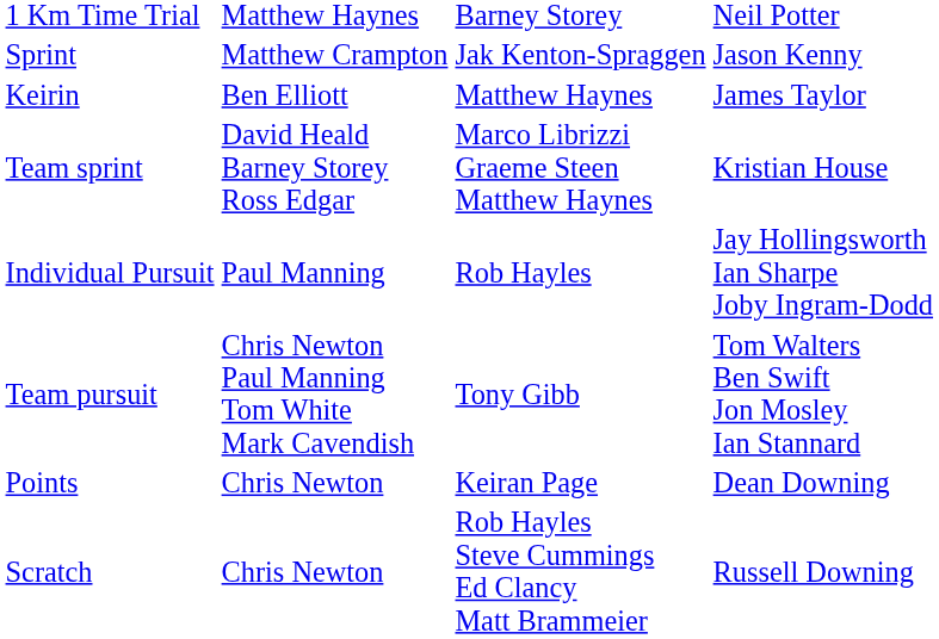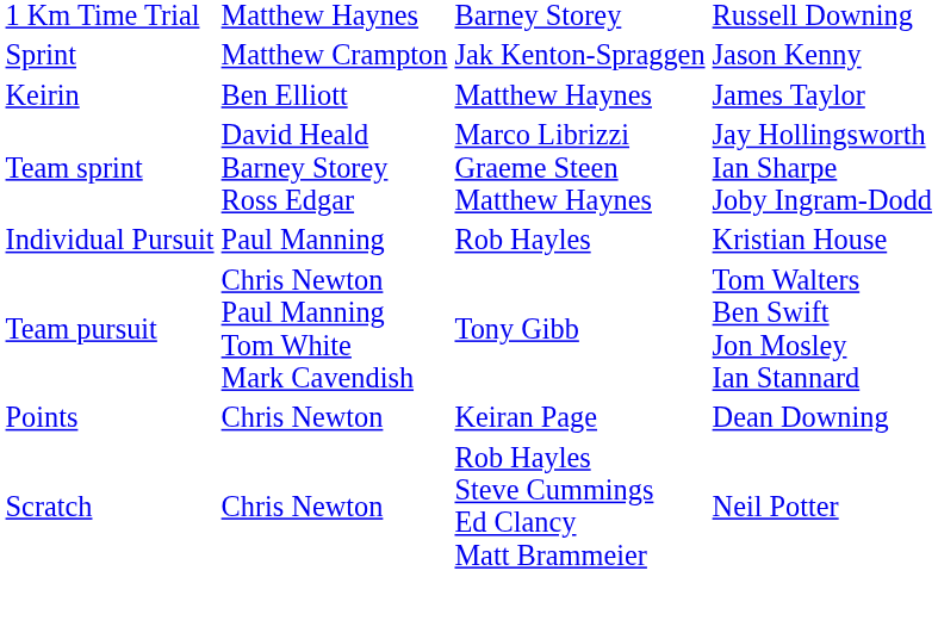 <table>
 <tr style="background:#ccc;">
 </tr>
 <tr>
 <td><a href='#'>1 Km Time Trial</a></td>
 <td><a href='#'>Matthew Haynes</a></td>
 <td><a href='#'>Barney Storey</a></td>
-<td><a href='#'>Neil Potter</a></td>
+<td><a href='#'>Russell Downing</a></td>
 </tr>
 <tr>
 <td><a href='#'>Sprint</a></td>
 <td><a href='#'>Matthew Crampton</a></td>
 <td><a href='#'>Jak Kenton-Spraggen</a></td>
 <td><a href='#'>Jason Kenny</a></td>
 </tr>
 <tr>
 <td><a href='#'>Keirin</a></td>
 <td><a href='#'>Ben Elliott</a></td>
 <td><a href='#'>Matthew Haynes</a></td>
 <td><a href='#'>James Taylor</a></td>
 </tr>
 <tr>
 <td><a href='#'>Team sprint</a></td>
 <td><a href='#'>David Heald</a><br> <a href='#'>Barney Storey</a> <br> <a href='#'>Ross Edgar</a></td>
 <td><a href='#'>Marco Librizzi</a><br> <a href='#'>Graeme Steen</a> <br> <a href='#'>Matthew Haynes</a></td>
-<td><a href='#'>Kristian House</a></td>
+<td><a href='#'>Jay Hollingsworth</a><br> <a href='#'>Ian Sharpe</a> <br><a href='#'>Joby Ingram-Dodd</a></td>
 </tr>
 <tr>
 <td><a href='#'>Individual Pursuit</a></td>
 <td><a href='#'>Paul Manning</a></td>
 <td><a href='#'>Rob Hayles</a></td>
-<td><a href='#'>Jay Hollingsworth</a><br> <a href='#'>Ian Sharpe</a> <br><a href='#'>Joby Ingram-Dodd</a></td>
+<td><a href='#'>Kristian House</a></td>
 </tr>
 <tr>
 <td><a href='#'>Team pursuit</a></td>
 <td><a href='#'>Chris Newton</a><br> <a href='#'>Paul Manning</a><br> <a href='#'>Tom White</a> <br> <a href='#'>Mark Cavendish</a></td>
 <td><a href='#'>Tony Gibb</a></td>
 <td><a href='#'>Tom Walters</a><br> <a href='#'>Ben Swift</a><br> <a href='#'>Jon Mosley</a> <br> <a href='#'>Ian Stannard</a></td>
 </tr>
 <tr>
 <td><a href='#'>Points</a></td>
 <td><a href='#'>Chris Newton</a></td>
 <td><a href='#'>Keiran Page</a></td>
 <td><a href='#'>Dean Downing</a></td>
 </tr>
 <tr>
 <td><a href='#'>Scratch</a></td>
 <td><a href='#'>Chris Newton</a></td>
 <td><a href='#'>Rob Hayles</a><br> <a href='#'>Steve Cummings</a><br> <a href='#'>Ed Clancy</a> <br> <a href='#'>Matt Brammeier</a></td>
-<td><a href='#'>Russell Downing</a></td>
+<td><a href='#'>Neil Potter</a></td>
 </tr>
 </table>
